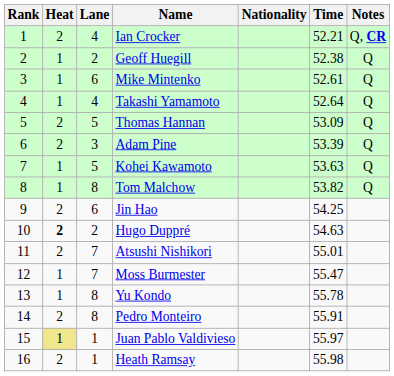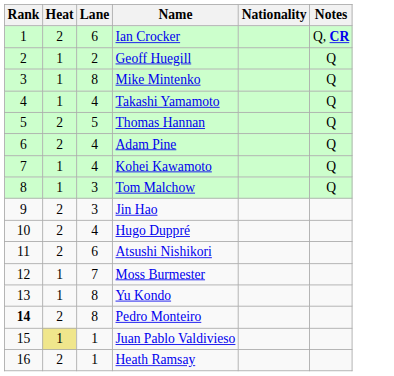 <table class="wikitable sortable" style="text-align:center">
 <tr>
 <th>Rank</th>
 <th>Heat</th>
 <th>Lane</th>
 <th>Name</th>
 <th>Nationality</th>
-<th>Time</th>
 <th>Notes</th>
 </tr>
 <tr bgcolor=ccffcc>
 <td>1</td>
 <td>2</td>
-<td>4</td>
+<td>6</td>
 <td align=left><a href='#'>Ian Crocker</a></td>
 <td align=left></td>
-<td>52.21</td>
 <td>Q, <strong><a href='#'>CR</a></strong></td>
 </tr>
 <tr bgcolor=ccffcc>
 <td>2</td>
 <td>1</td>
 <td>2</td>
 <td align=left><a href='#'>Geoff Huegill</a></td>
 <td align=left></td>
-<td>52.38</td>
 <td>Q</td>
 </tr>
 <tr bgcolor=ccffcc>
 <td>3</td>
 <td>1</td>
-<td>6</td>
+<td>8</td>
 <td align=left><a href='#'>Mike Mintenko</a></td>
 <td align=left></td>
-<td>52.61</td>
 <td>Q</td>
 </tr>
 <tr bgcolor=ccffcc>
 <td>4</td>
 <td>1</td>
 <td>4</td>
 <td align=left><a href='#'>Takashi Yamamoto</a></td>
 <td align=left></td>
-<td>52.64</td>
 <td>Q</td>
 </tr>
 <tr bgcolor=ccffcc>
 <td>5</td>
 <td>2</td>
 <td>5</td>
 <td align=left><a href='#'>Thomas Hannan</a></td>
 <td align=left></td>
-<td>53.09</td>
 <td>Q</td>
 </tr>
 <tr bgcolor=ccffcc>
 <td>6</td>
 <td>2</td>
-<td>3</td>
+<td>4</td>
 <td align=left><a href='#'>Adam Pine</a></td>
 <td align=left></td>
-<td>53.39</td>
 <td>Q</td>
 </tr>
 <tr bgcolor=ccffcc>
 <td>7</td>
 <td>1</td>
-<td>5</td>
+<td>4</td>
 <td align=left><a href='#'>Kohei Kawamoto</a></td>
 <td align=left></td>
-<td>53.63</td>
 <td>Q</td>
 </tr>
 <tr bgcolor=ccffcc>
 <td>8</td>
 <td>1</td>
-<td>8</td>
+<td>3</td>
 <td align=left><a href='#'>Tom Malchow</a></td>
 <td align=left></td>
-<td>53.82</td>
 <td>Q</td>
 </tr>
 <tr>
 <td>9</td>
 <td>2</td>
-<td>6</td>
+<td>3</td>
 <td align=left><a href='#'>Jin Hao</a></td>
 <td align=left></td>
-<td>54.25</td>
 <td></td>
 </tr>
 <tr>
 <td>10</td>
-<td><strong>2</strong></td>
 <td>2</td>
+<td>4</td>
 <td align=left><a href='#'>Hugo Duppré</a></td>
 <td align=left></td>
-<td>54.63</td>
 <td></td>
 </tr>
 <tr>
 <td>11</td>
 <td>2</td>
-<td>7</td>
+<td>6</td>
 <td align=left><a href='#'>Atsushi Nishikori</a></td>
 <td align=left></td>
-<td>55.01</td>
 <td></td>
 </tr>
 <tr>
 <td>12</td>
 <td>1</td>
 <td>7</td>
 <td align=left><a href='#'>Moss Burmester</a></td>
 <td align=left></td>
-<td>55.47</td>
 <td></td>
 </tr>
 <tr>
 <td>13</td>
 <td>1</td>
 <td>8</td>
 <td align=left><a href='#'>Yu Kondo</a></td>
 <td align=left></td>
-<td>55.78</td>
 <td></td>
 </tr>
 <tr>
-<td>14</td>
+<td><strong>14</strong></td>
 <td>2</td>
 <td>8</td>
 <td align=left><a href='#'>Pedro Monteiro</a></td>
 <td align=left></td>
-<td>55.91</td>
 <td></td>
 </tr>
 <tr>
 <td>15</td>
 <td style="background: khaki;">1</td>
 <td>1</td>
 <td align=left><a href='#'>Juan Pablo Valdivieso</a></td>
 <td align=left></td>
-<td>55.97</td>
 <td></td>
 </tr>
 <tr>
 <td>16</td>
 <td>2</td>
 <td>1</td>
 <td align=left><a href='#'>Heath Ramsay</a></td>
 <td align=left></td>
-<td>55.98</td>
 <td></td>
 </tr>
 </table>
